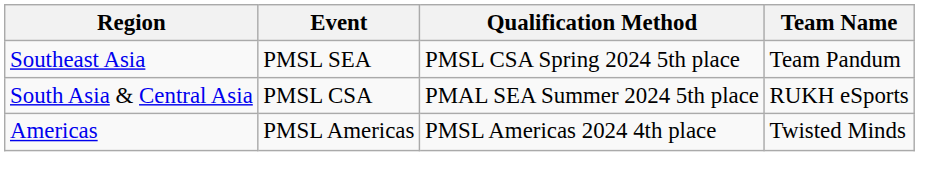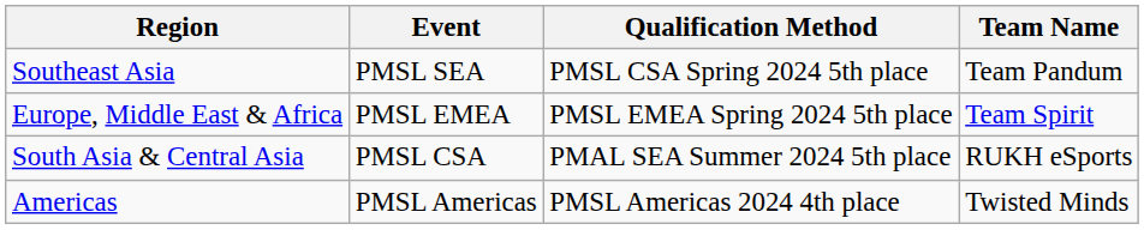 <table class="wikitable sortable" style="text-align:left;">
 <tr>
 <th>Region</th>
 <th>Event</th>
 <th>Qualification Method</th>
 <th>Team Name</th>
 </tr>
 <tr>
 <td><a href='#'>Southeast Asia</a></td>
 <td>PMSL SEA</td>
 <td>PMSL CSA Spring 2024 5th place</td>
 <td> Team Pandum</td>
 </tr>
 <tr>
+<td><a href='#'>Europe</a>, <a href='#'>Middle East</a> & <a href='#'>Africa</a></td>
+<td>PMSL EMEA</td>
+<td>PMSL EMEA Spring 2024 5th place</td>
+<td> <a href='#'>Team Spirit</a></td>
+</tr>
+<tr>
 <td><a href='#'>South Asia</a> & <a href='#'>Central Asia</a></td>
 <td>PMSL CSA</td>
 <td>PMAL SEA Summer 2024 5th place</td>
 <td> RUKH eSports</td>
 </tr>
 <tr>
 <td><a href='#'>Americas</a></td>
 <td>PMSL Americas</td>
 <td>PMSL Americas 2024 4th place</td>
 <td> Twisted Minds</td>
 </tr>
 </table>
